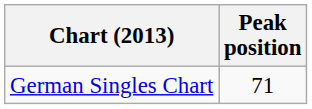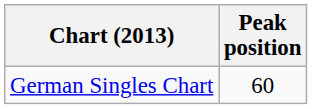 <table class="wikitable sortable plainrowheaders">
 <tr>
 <th>Chart (2013)</th>
 <th>Peak<br>position</th>
 </tr>
 <tr>
 <td><a href='#'>German Singles Chart</a></td>
-<td style="text-align:center;">71</td>
+<td style="text-align:center;">60</td>
 </tr>
 </table>
